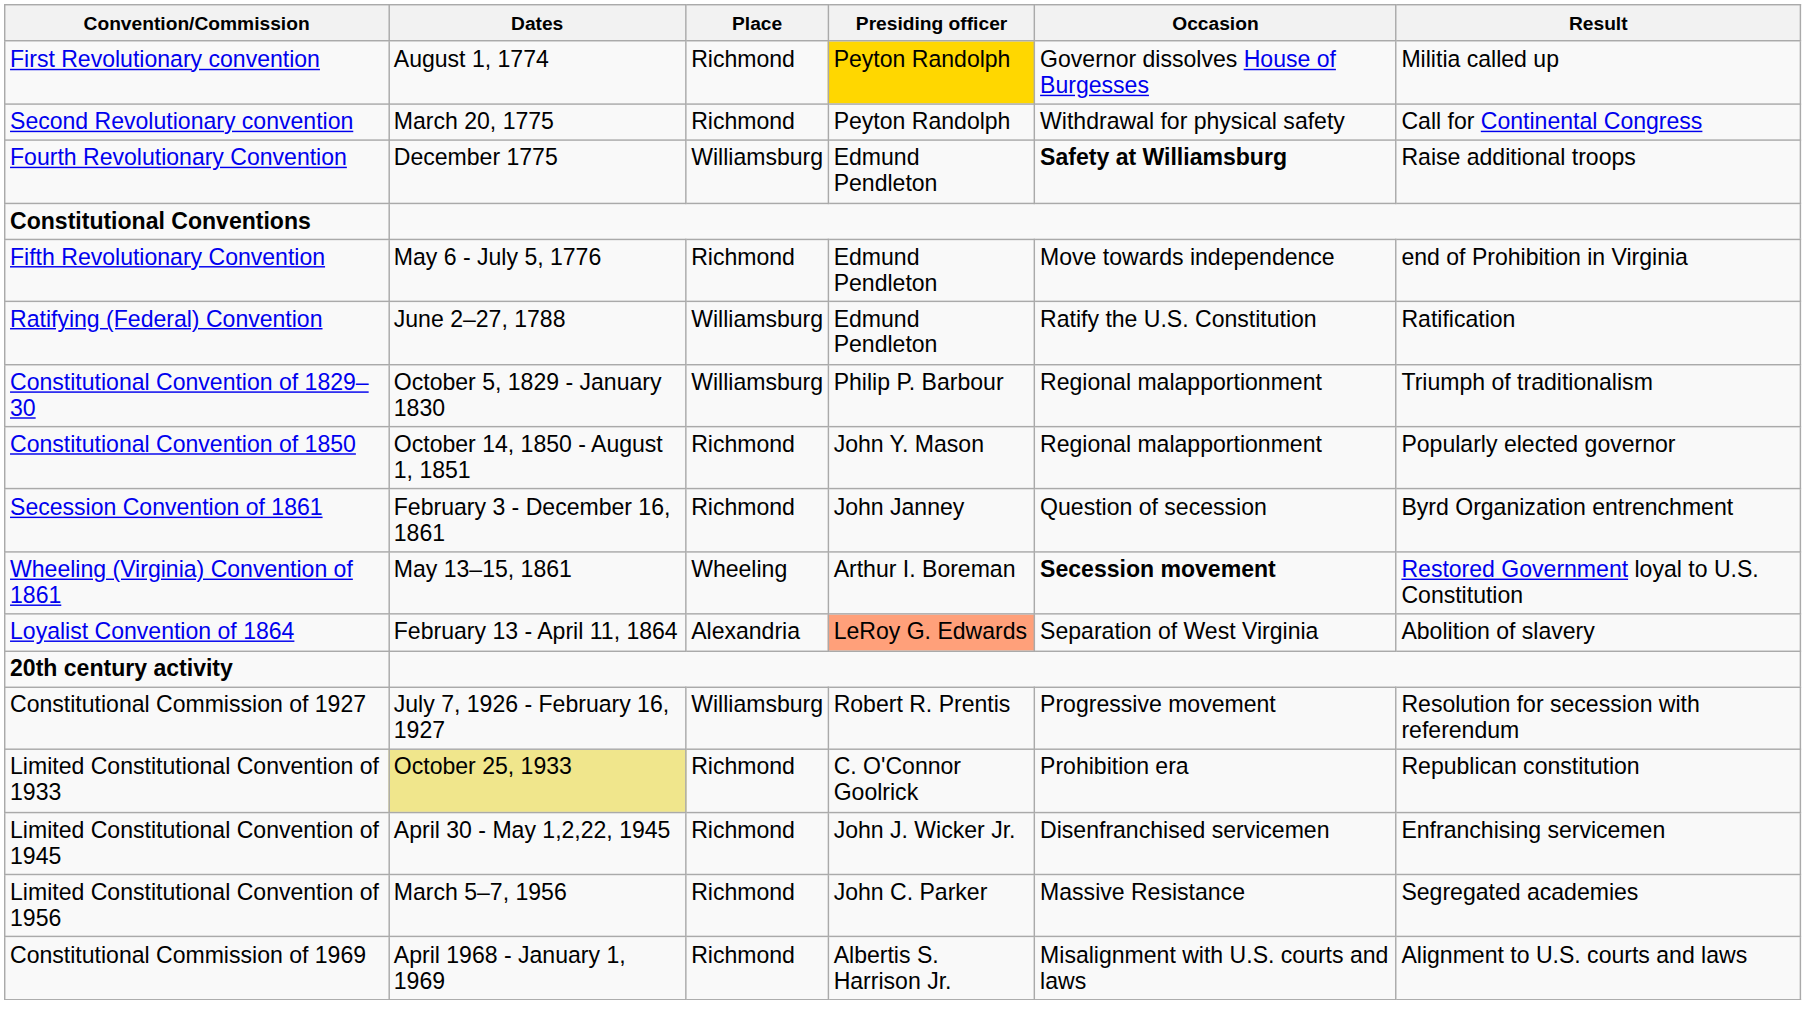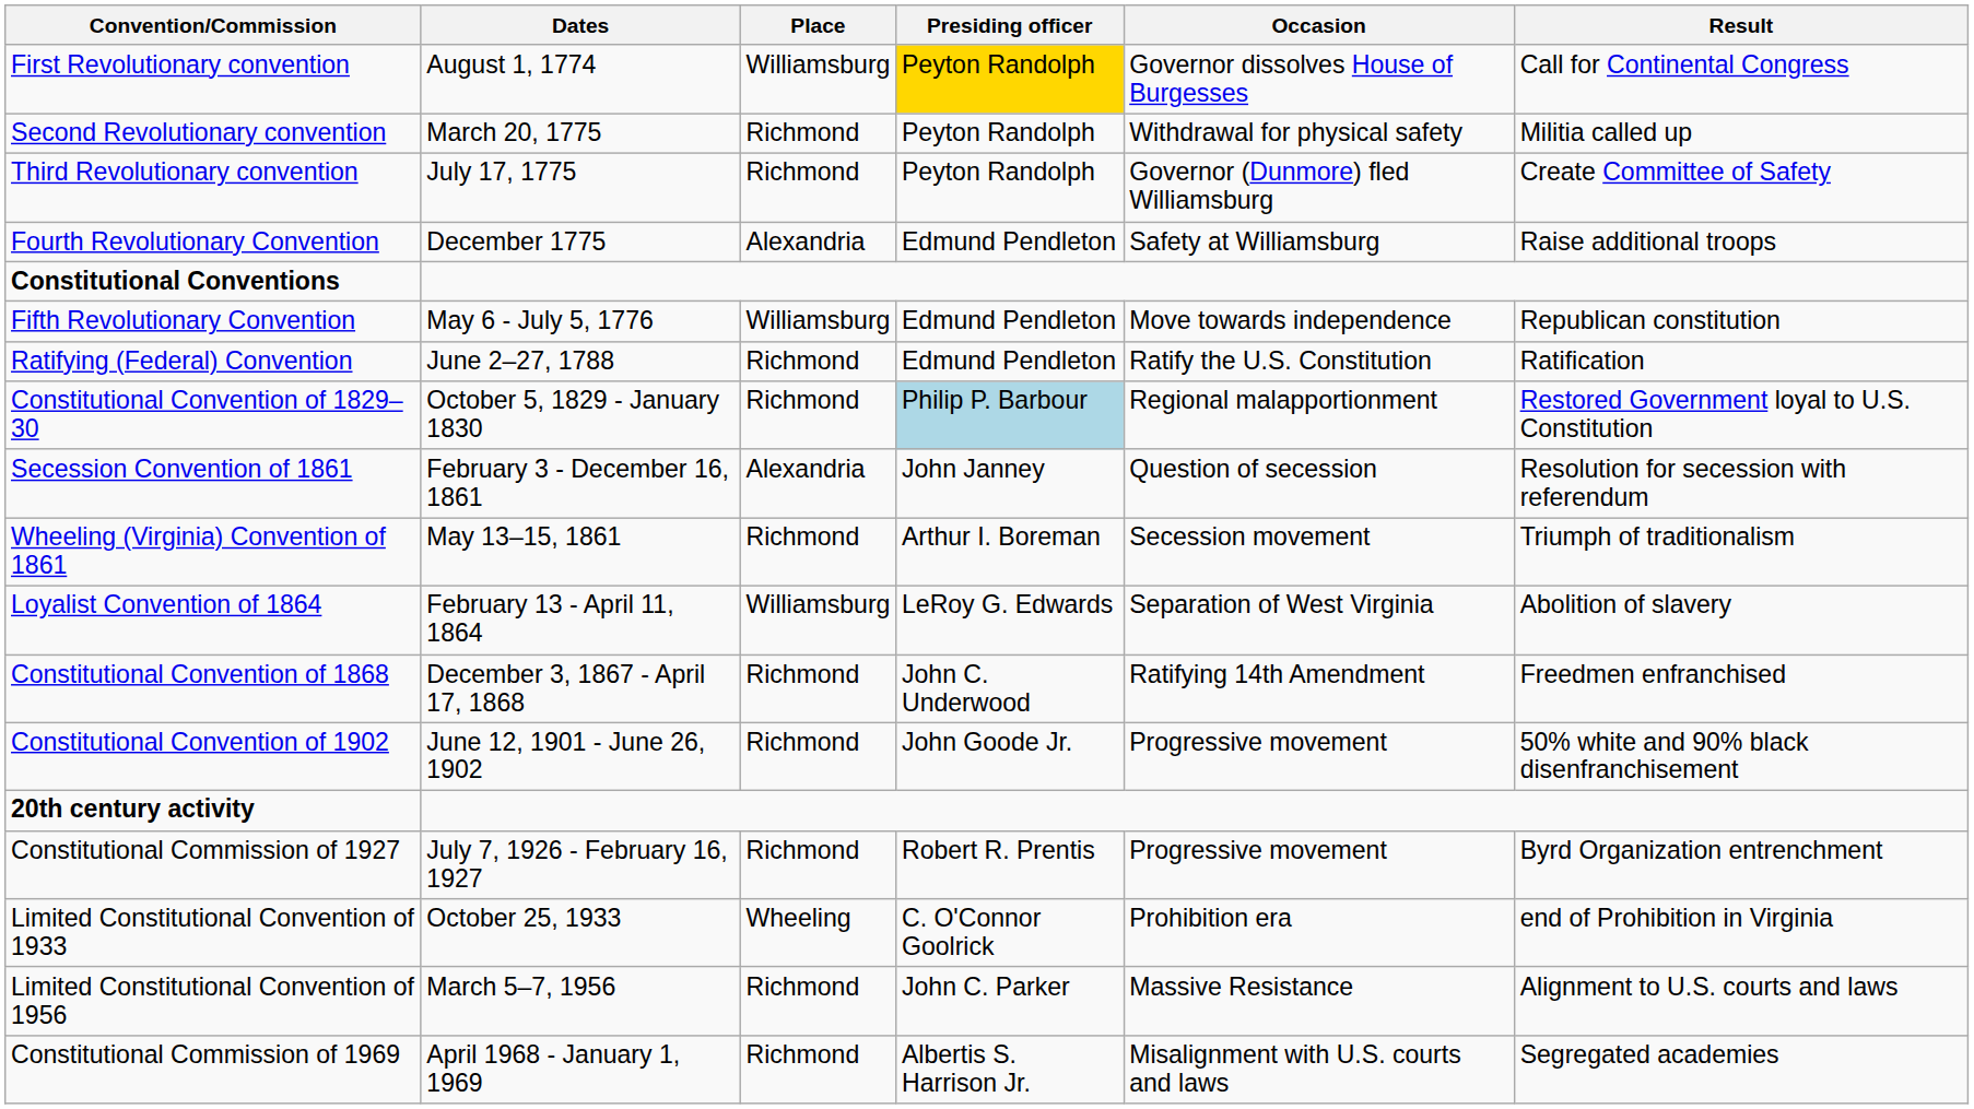 <table class="wikitable">
 <tr valign="top">
 <th><small>Convention/Commission</small></th>
 <th><small>Dates</small></th>
 <th><small>Place</small></th>
 <th><small>Presiding officer</small></th>
 <th><small>Occasion</small></th>
 <th><small>Result</small></th>
 </tr>
 <tr valign="top">
 <td><a href='#'>First Revolutionary convention</a></td>
 <td>August 1, 1774</td>
-<td>Richmond</td>
+<td>Williamsburg</td>
 <td style="background: gold;">Peyton Randolph</td>
 <td>Governor dissolves <a href='#'>House of Burgesses</a></td>
-<td>Militia called up</td>
+<td>Call for <a href='#'>Continental Congress</a></td>
 </tr>
 <tr valign="top">
 <td><a href='#'>Second Revolutionary convention</a></td>
 <td>March 20, 1775</td>
 <td>Richmond</td>
 <td>Peyton Randolph</td>
 <td>Withdrawal for physical safety</td>
-<td>Call for <a href='#'>Continental Congress</a></td>
+<td>Militia called up</td>
+</tr>
+<tr valign="top">
+<td><a href='#'>Third Revolutionary convention</a></td>
+<td>July 17, 1775</td>
+<td>Richmond</td>
+<td>Peyton Randolph</td>
+<td>Governor (<a href='#'>Dunmore</a>) fled Williamsburg</td>
+<td>Create <a href='#'>Committee of Safety</a></td>
 </tr>
 <tr valign="top">
 <td><a href='#'>Fourth Revolutionary Convention</a></td>
 <td>December 1775</td>
-<td>Williamsburg</td>
+<td>Alexandria</td>
 <td>Edmund Pendleton</td>
-<td><strong>Safety at Williamsburg</strong></td>
+<td>Safety at Williamsburg</td>
 <td>Raise additional troops</td>
 </tr>
 <tr valign="top">
 <td><strong>Constitutional Conventions</strong></td>
 </tr>
 <tr valign="top">
 <td><a href='#'>Fifth Revolutionary Convention</a></td>
 <td>May 6 -  July 5, 1776</td>
-<td>Richmond</td>
+<td>Williamsburg</td>
 <td>Edmund Pendleton</td>
 <td>Move towards independence</td>
-<td>end of Prohibition in Virginia</td>
+<td>Republican constitution</td>
 </tr>
 <tr valign="top">
 <td><a href='#'>Ratifying (Federal) Convention</a></td>
 <td>June 2–27, 1788</td>
-<td>Williamsburg</td>
+<td>Richmond</td>
 <td>Edmund Pendleton</td>
 <td>Ratify the U.S. Constitution</td>
 <td>Ratification</td>
 </tr>
 <tr valign="top">
 <td><a href='#'>Constitutional Convention of 1829–30</a></td>
 <td>October 5, 1829 - January 1830</td>
-<td>Williamsburg</td>
-<td>Philip P. Barbour</td>
+<td>Richmond</td>
+<td style="background: lightblue;">Philip P. Barbour</td>
 <td>Regional malapportionment</td>
-<td>Triumph of traditionalism</td>
-</tr>
-<tr valign="top">
-<td><a href='#'>Constitutional Convention of 1850</a></td>
-<td>October 14, 1850 - August 1, 1851</td>
-<td>Richmond</td>
-<td>John Y. Mason</td>
-<td>Regional malapportionment</td>
-<td>Popularly elected governor</td>
+<td><a href='#'>Restored Government</a> loyal to U.S. Constitution</td>
 </tr>
 <tr valign="top">
 <td><a href='#'>Secession Convention of 1861</a></td>
 <td>February 3 - December 16, 1861</td>
-<td>Richmond</td>
+<td>Alexandria</td>
 <td>John Janney</td>
 <td>Question of secession</td>
-<td>Byrd Organization entrenchment</td>
+<td>Resolution for secession with referendum</td>
 </tr>
 <tr valign="top">
 <td><a href='#'>Wheeling (Virginia) Convention of 1861</a></td>
 <td>May 13–15, 1861</td>
-<td>Wheeling</td>
+<td>Richmond</td>
 <td>Arthur I. Boreman</td>
-<td><strong>Secession movement</strong></td>
-<td><a href='#'>Restored Government</a> loyal to U.S. Constitution</td>
+<td>Secession movement</td>
+<td>Triumph of traditionalism</td>
 </tr>
 <tr valign="top">
 <td><a href='#'>Loyalist Convention of 1864</a></td>
 <td>February 13 - April 11, 1864</td>
-<td>Alexandria</td>
-<td style="background: lightsalmon;">LeRoy G. Edwards</td>
+<td>Williamsburg</td>
+<td>LeRoy G. Edwards</td>
 <td>Separation of West Virginia</td>
 <td>Abolition of slavery</td>
+</tr>
+<tr valign="top">
+<td><a href='#'>Constitutional Convention of 1868</a></td>
+<td>December 3, 1867 - April 17, 1868</td>
+<td>Richmond</td>
+<td>John C. Underwood</td>
+<td>Ratifying 14th Amendment</td>
+<td>Freedmen enfranchised</td>
+</tr>
+<tr valign="top">
+<td><a href='#'>Constitutional Convention of 1902</a></td>
+<td>June 12, 1901 - June 26, 1902</td>
+<td>Richmond</td>
+<td>John Goode Jr.</td>
+<td>Progressive movement</td>
+<td>50% white and 90% black disenfranchisement</td>
 </tr>
 <tr valign="top">
 <td><strong>20th century activity</strong></td>
 </tr>
 <tr valign="top">
 <td>Constitutional Commission of 1927</td>
 <td>July 7, 1926 - February 16, 1927</td>
-<td>Williamsburg</td>
+<td>Richmond</td>
 <td>Robert R. Prentis</td>
 <td>Progressive movement</td>
-<td>Resolution for secession with referendum</td>
+<td>Byrd Organization entrenchment</td>
 </tr>
 <tr valign="top">
 <td>Limited Constitutional Convention of 1933</td>
-<td style="background: khaki;">October 25, 1933</td>
-<td>Richmond</td>
+<td>October 25, 1933</td>
+<td>Wheeling</td>
 <td>C. O'Connor Goolrick</td>
 <td>Prohibition era</td>
-<td>Republican constitution</td>
-</tr>
-<tr valign="top">
-<td>Limited Constitutional Convention of 1945</td>
-<td>April 30 - May 1,2,22, 1945</td>
-<td>Richmond</td>
-<td>John J. Wicker Jr.</td>
-<td>Disenfranchised servicemen</td>
-<td>Enfranchising servicemen</td>
+<td>end of Prohibition in Virginia</td>
 </tr>
 <tr valign="top">
 <td>Limited Constitutional Convention of 1956</td>
 <td>March 5–7, 1956</td>
 <td>Richmond</td>
 <td>John C. Parker</td>
 <td>Massive Resistance</td>
-<td>Segregated academies</td>
+<td>Alignment to U.S. courts and laws</td>
 </tr>
 <tr valign="top">
 <td>Constitutional Commission of 1969</td>
 <td>April 1968 - January 1, 1969</td>
 <td>Richmond</td>
 <td>Albertis S. Harrison Jr.</td>
 <td>Misalignment with U.S. courts and laws</td>
-<td>Alignment to U.S. courts and laws</td>
+<td>Segregated academies</td>
 </tr>
 </table>
